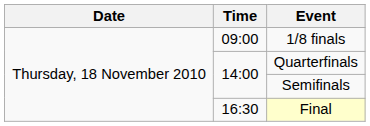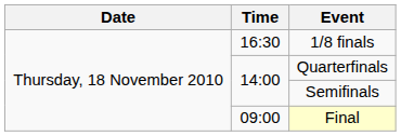 <table class = "wikitable" style="text-align:center;">
 <tr>
 <th width=220>Date</th>
 <th width=50>Time</th>
 <th width=100>Event</th>
 </tr>
 <tr>
 <td rowspan=4>Thursday, 18 November 2010</td>
-<td>09:00</td>
+<td>16:30</td>
 <td>1/8 finals</td>
 </tr>
 <tr>
 <td rowspan=2>14:00</td>
 <td>Quarterfinals</td>
 </tr>
 <tr>
 <td>Semifinals</td>
 </tr>
 <tr>
-<td>16:30</td>
+<td>09:00</td>
 <td bgcolor=ffffcc>Final</td>
 </tr>
 </table>
